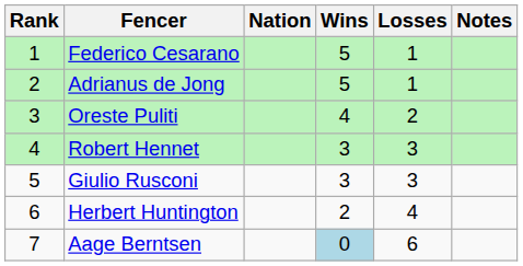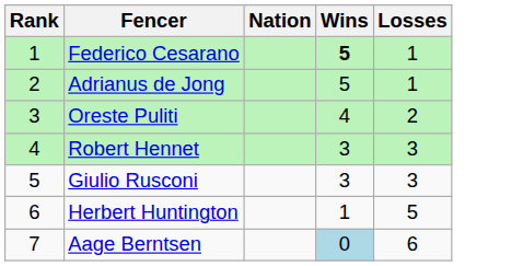 <table class="wikitable sortable" style="text-align:center">
 <tr>
 <th>Rank</th>
 <th>Fencer</th>
 <th>Nation</th>
 <th>Wins</th>
 <th>Losses</th>
-<th>Notes</th>
 </tr>
 <tr bgcolor=bbf3bb>
 <td>1</td>
 <td style="text-align: left;"><a href='#'>Federico Cesarano</a></td>
 <td align=left></td>
-<td>5</td>
+<td><strong>5</strong></td>
 <td>1</td>
-<td></td>
 </tr>
 <tr bgcolor=bbf3bb>
 <td>2</td>
 <td style="text-align: left;"><a href='#'>Adrianus de Jong</a></td>
 <td align=left></td>
 <td>5</td>
 <td>1</td>
-<td></td>
 </tr>
 <tr bgcolor=bbf3bb>
 <td>3</td>
 <td style="text-align: left;"><a href='#'>Oreste Puliti</a></td>
 <td align=left></td>
 <td>4</td>
 <td>2</td>
-<td></td>
 </tr>
 <tr bgcolor=bbf3bb>
 <td>4</td>
 <td style="text-align: left;"><a href='#'>Robert Hennet</a></td>
 <td align=left></td>
 <td>3</td>
 <td>3</td>
-<td></td>
 </tr>
 <tr>
 <td>5</td>
 <td style="text-align: left;"><a href='#'>Giulio Rusconi</a></td>
 <td align=left></td>
 <td>3</td>
 <td>3</td>
-<td></td>
 </tr>
 <tr>
 <td>6</td>
 <td style="text-align: left;"><a href='#'>Herbert Huntington</a></td>
 <td align=left></td>
-<td>2</td>
-<td>4</td>
-<td></td>
+<td>1</td>
+<td>5</td>
 </tr>
 <tr>
 <td>7</td>
 <td style="text-align: left;"><a href='#'>Aage Berntsen</a></td>
 <td align=left></td>
 <td style="background: lightblue;">0</td>
 <td>6</td>
-<td></td>
 </tr>
 </table>
